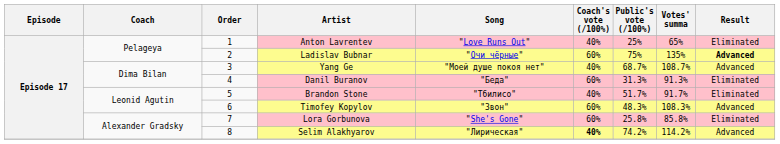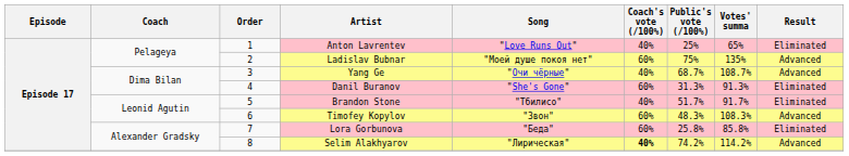 <table class="wikitable" style="text-align: center; width:100%;">
 <tr>
 <th width="10%">Episode</th>
 <th width="15%">Coach</th>
 <th width="07%">Order</th>
 <th width="20%">Artist</th>
 <th width="20%">Song</th>
 <th width="5%">Coach's vote (/100%)</th>
 <th width="5%">Public's vote (/100%)</th>
 <th width="5%">Votes' summa</th>
 <th width="10%">Result</th>
 </tr>
 <tr>
 <th rowspan="8">Episode 17<br><small></small></th>
 <td rowspan=2>Pelageya</td>
 <td>1</td>
 <td style="background:pink;">Anton Lavrentev</td>
 <td style="background:pink;">"<a href='#'>Love Runs Out</a>"</td>
 <td style="background:pink;">40%</td>
 <td style="background:pink;">25%</td>
 <td style="background:pink;">65%</td>
 <td style="background:pink;">Eliminated</td>
 </tr>
 <tr>
 <td>2</td>
 <td style="background:#fdfc8f;">Ladislav Bubnar</td>
-<td style="background:#fdfc8f;">"<a href='#'>Очи чёрные</a>"</td>
+<td style="background:#fdfc8f;">"Моей душе покоя нет"</td>
 <td style="background:#fdfc8f;">60%</td>
 <td style="background:#fdfc8f;">75%</td>
 <td style="background:#fdfc8f;">135%</td>
-<td style="background:#fdfc8f;"><strong>Advanced</strong></td>
+<td style="background:#fdfc8f;">Advanced</td>
 </tr>
 <tr>
 <td rowspan=2>Dima Bilan</td>
 <td>3</td>
 <td style="background:#fdfc8f;">Yang Ge</td>
-<td style="background:#fdfc8f;">"Моей душе покоя нет"</td>
+<td style="background:#fdfc8f;">"<a href='#'>Очи чёрные</a>"</td>
 <td style="background:#fdfc8f;">40%</td>
 <td style="background:#fdfc8f;">68.7%</td>
 <td style="background:#fdfc8f;">108.7%</td>
 <td style="background:#fdfc8f;">Advanced</td>
 </tr>
 <tr>
 <td>4</td>
 <td style="background:pink;">Danil Buranov</td>
-<td style="background:pink;">"Беда"</td>
+<td style="background:pink;">"<a href='#'>She's Gone</a>"</td>
 <td style="background:pink;">60%</td>
 <td style="background:pink;">31.3%</td>
 <td style="background:pink;">91.3%</td>
 <td style="background:pink;">Eliminated</td>
 </tr>
 <tr>
 <td rowspan=2>Leonid Agutin</td>
 <td>5</td>
 <td style="background:pink;">Brandon Stone</td>
 <td style="background:pink;">"Тбилисо"</td>
 <td style="background:pink;">40%</td>
 <td style="background:pink;">51.7%</td>
 <td style="background:pink;">91.7%</td>
 <td style="background:pink;">Eliminated</td>
 </tr>
 <tr>
 <td>6</td>
 <td style="background:#fdfc8f;">Timofey Kopylov</td>
 <td style="background:#fdfc8f;">"Звон"</td>
 <td style="background:#fdfc8f;">60%</td>
 <td style="background:#fdfc8f;">48.3%</td>
 <td style="background:#fdfc8f;">108.3%</td>
 <td style="background:#fdfc8f;">Advanced</td>
 </tr>
 <tr>
 <td rowspan=2>Alexander Gradsky</td>
 <td>7</td>
 <td style="background:pink;">Lora Gorbunova</td>
-<td style="background:pink;">"<a href='#'>She's Gone</a>"</td>
+<td style="background:pink;">"Беда"</td>
 <td style="background:pink;">60%</td>
 <td style="background:pink;">25.8%</td>
 <td style="background:pink;">85.8%</td>
 <td style="background:pink;">Eliminated</td>
 </tr>
 <tr>
 <td>8</td>
 <td style="background:#fdfc8f;">Selim Alakhyarov</td>
 <td style="background:#fdfc8f;">"Лирическая"</td>
 <td style="background:#fdfc8f;"><strong>40%</strong></td>
 <td style="background:#fdfc8f;">74.2%</td>
 <td style="background:#fdfc8f;">114.2%</td>
 <td style="background:#fdfc8f;">Advanced</td>
 </tr>
 <tr>
 </tr>
 </table>
